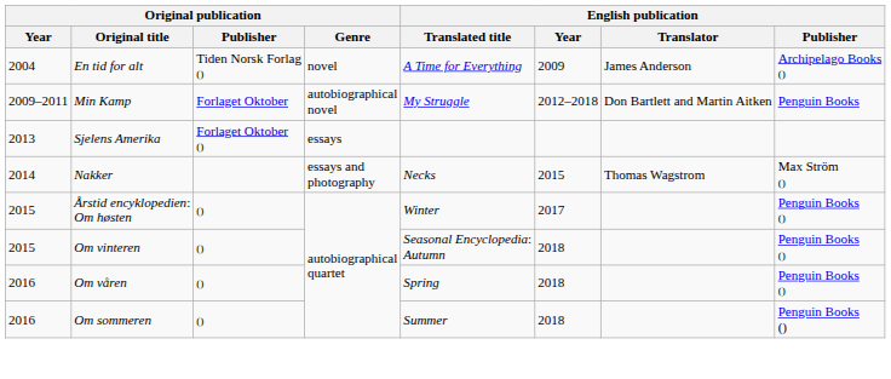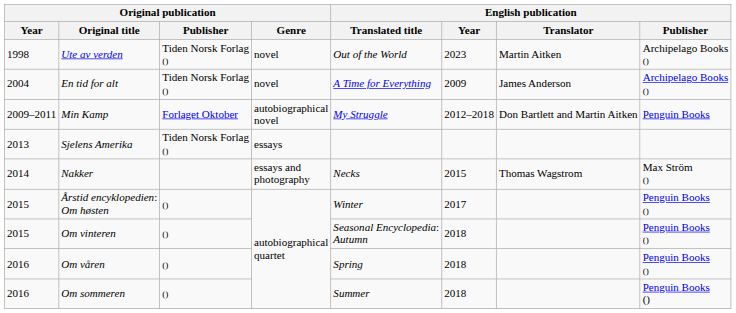 <table class="sortable wikitable">
 <tr>
 <th colspan="4"><strong>Original publication</strong></th>
 <th colspan="4"><strong>English publication</strong></th>
 </tr>
 <tr>
 <th scope="col">Year</th>
 <th scope="col">Original title</th>
 <th scope="col">Publisher</th>
 <th scope="col">Genre</th>
 <th scope="col">Translated title</th>
 <th scope="col">Year</th>
 <th scope="col">Translator</th>
 <th scope="col">Publisher</th>
+</tr>
+<tr>
+<td>1998</td>
+<td><em><a href='#'>Ute av verden</a></em></td>
+<td>Tiden Norsk Forlag<br><small>()</small></td>
+<td>novel</td>
+<td><em>Out of the World</em></td>
+<td>2023</td>
+<td>Martin Aitken</td>
+<td>Archipelago Books<br><small>()</small></td>
 </tr>
 <tr>
 <td>2004</td>
 <td><em>En tid for alt</em></td>
 <td>Tiden Norsk Forlag<br><small>()</small></td>
 <td>novel</td>
 <td><em><a href='#'>A Time for Everything</a></em></td>
 <td>2009</td>
 <td>James Anderson</td>
 <td><a href='#'>Archipelago Books</a><br><small>()</small></td>
 </tr>
 <tr>
 <td>2009–2011</td>
 <td><em>Min Kamp</em></td>
 <td><a href='#'>Forlaget Oktober</a></td>
 <td>autobiographical <br>novel</td>
 <td><em><a href='#'>My Struggle</a></em><br></td>
 <td>2012–2018</td>
 <td>Don Bartlett and Martin Aitken</td>
 <td><a href='#'>Penguin Books</a></td>
 </tr>
 <tr>
 <td>2013</td>
 <td><em>Sjelens Amerika</em></td>
-<td><a href='#'>Forlaget Oktober</a><br><small>()</small></td>
+<td>Tiden Norsk Forlag<br><small>()</small></td>
 <td>essays</td>
 <td></td>
 <td></td>
 <td></td>
 <td></td>
 </tr>
 <tr>
 <td>2014</td>
 <td><em>Nakker</em></td>
 <td></td>
 <td>essays and <br>photography</td>
 <td><em>Necks</em></td>
 <td>2015</td>
 <td>Thomas Wagstrom</td>
 <td>Max Ström<br><small>()</small></td>
 </tr>
 <tr>
 <td>2015</td>
 <td><em>Årstid encyklopedien</em>:<br><em>Om høsten</em></td>
 <td><small>()</small></td>
 <td rowspan="4">autobiographical<br>quartet</td>
 <td><em>Winter</em></td>
 <td>2017</td>
 <td></td>
 <td><a href='#'>Penguin Books</a><br><small>()</small></td>
 </tr>
 <tr>
 <td>2015</td>
 <td><em>Om vinteren</em></td>
 <td><small>()</small></td>
 <td><em>Seasonal Encyclopedia</em>:<br><em>Autumn</em></td>
 <td>2018</td>
 <td></td>
 <td><a href='#'>Penguin Books</a><br><small>()</small></td>
 </tr>
 <tr>
 <td>2016</td>
 <td><em>Om våren</em></td>
 <td><small>()</small></td>
 <td><em>Spring</em></td>
 <td>2018</td>
 <td></td>
 <td><a href='#'>Penguin Books</a><br><small>()</small></td>
 </tr>
 <tr>
 <td>2016</td>
 <td><em>Om sommeren</em></td>
 <td><small>()</small></td>
 <td><em>Summer</em></td>
 <td>2018</td>
 <td></td>
 <td><a href='#'>Penguin Books</a><br>()</td>
 </tr>
 </table>
